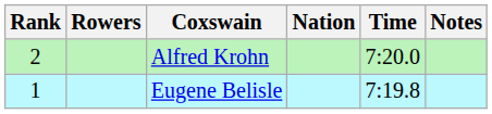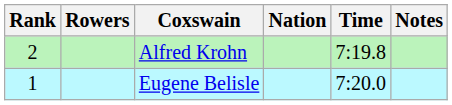 <table class="wikitable sortable" style="text-align:center">
 <tr>
 <th>Rank</th>
 <th>Rowers</th>
 <th>Coxswain</th>
 <th>Nation</th>
 <th>Time</th>
 <th>Notes</th>
 </tr>
 <tr bgcolor=bbf3bb>
 <td>2</td>
 <td align=left></td>
 <td align=left><a href='#'>Alfred Krohn</a></td>
 <td align=left></td>
-<td>7:20.0</td>
+<td>7:19.8</td>
 <td></td>
 </tr>
 <tr bgcolor=bbf9ff>
 <td>1</td>
 <td align=left></td>
 <td align=left><a href='#'>Eugene Belisle</a></td>
 <td align=left></td>
-<td>7:19.8</td>
+<td>7:20.0</td>
 <td></td>
 </tr>
 </table>
